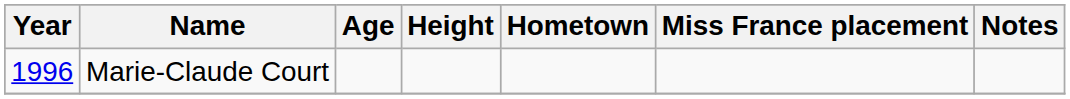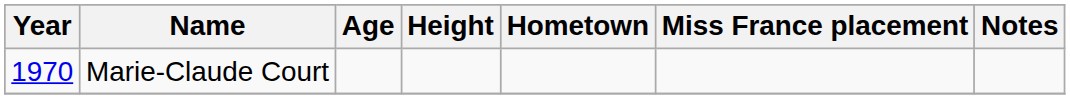 <table class="wikitable sortable">
 <tr>
 <th>Year</th>
 <th>Name</th>
 <th>Age</th>
 <th>Height</th>
 <th>Hometown</th>
 <th>Miss France placement</th>
 <th>Notes</th>
 </tr>
 <tr>
-<td><a href='#'>1996</a></td>
+<td><a href='#'>1970</a></td>
 <td>Marie-Claude Court</td>
 <td></td>
 <td></td>
 <td></td>
 <td></td>
 <td></td>
 </tr>
 <tr>
 </tr>
 </table>
